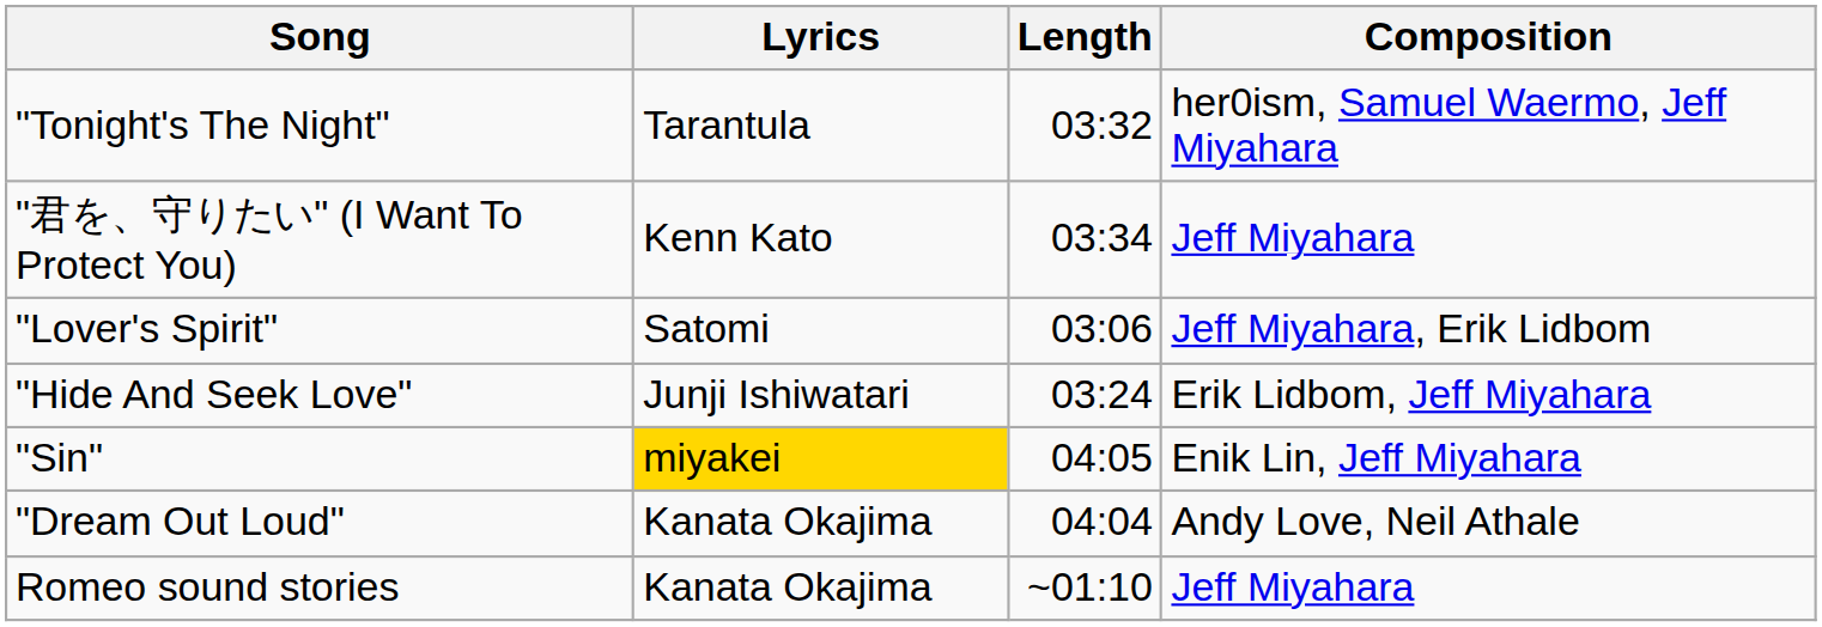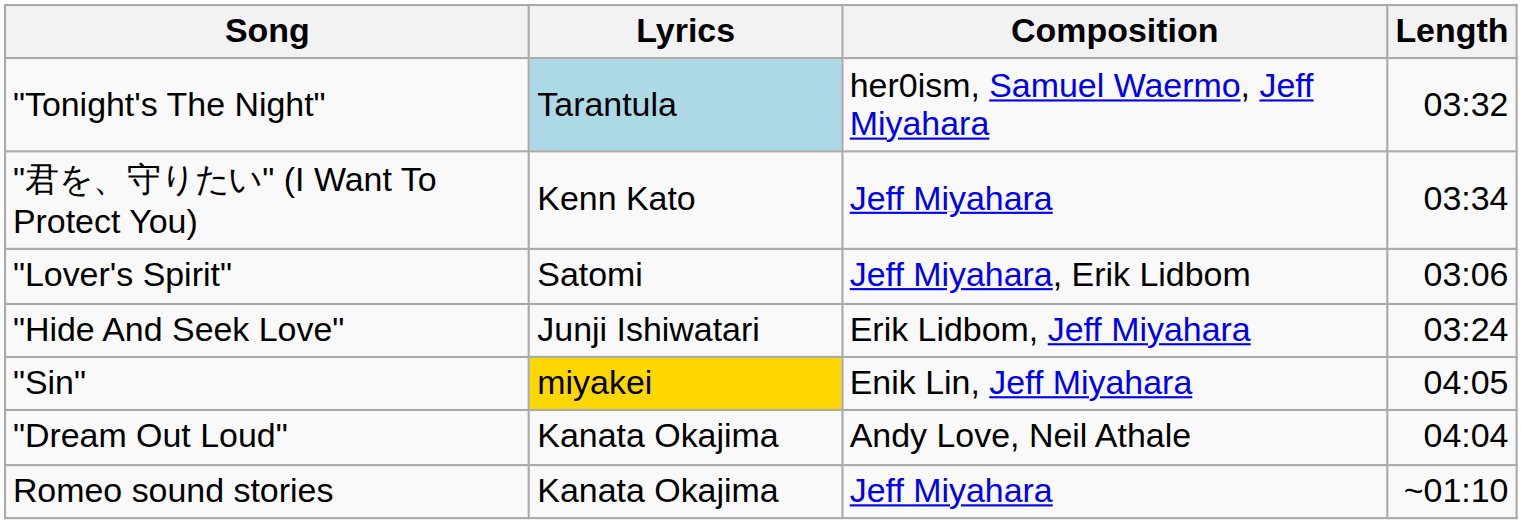 <table class="wikitable">
 <tr>
 <th style="width:240px;">Song</th>
 <th style="width:140px;">Lyrics</th>
+<th style="width:250px;">Composition</th>
 <th>Length</th>
-<th style="width:250px;">Composition</th>
 </tr>
 <tr>
 <td>"Tonight's The Night"</td>
-<td>Tarantula</td>
+<td style="background: lightblue;">Tarantula</td>
+<td>her0ism, <a href='#'>Samuel Waermo</a>, <a href='#'>Jeff Miyahara</a></td>
 <td style="text-align:right">03:32</td>
-<td>her0ism, <a href='#'>Samuel Waermo</a>, <a href='#'>Jeff Miyahara</a></td>
 </tr>
 <tr>
 <td>"君を、守りたい" (I Want To Protect You)</td>
 <td>Kenn Kato</td>
+<td><a href='#'>Jeff Miyahara</a></td>
 <td style="text-align:right">03:34</td>
-<td><a href='#'>Jeff Miyahara</a></td>
 </tr>
 <tr>
 <td>"Lover's Spirit"</td>
 <td>Satomi</td>
+<td><a href='#'>Jeff Miyahara</a>, Erik Lidbom</td>
 <td style="text-align:right">03:06</td>
-<td><a href='#'>Jeff Miyahara</a>, Erik Lidbom</td>
 </tr>
 <tr>
 <td>"Hide And Seek Love"</td>
 <td>Junji Ishiwatari</td>
+<td>Erik Lidbom, <a href='#'>Jeff Miyahara</a></td>
 <td style="text-align:right">03:24</td>
-<td>Erik Lidbom, <a href='#'>Jeff Miyahara</a></td>
 </tr>
 <tr>
 <td>"Sin"</td>
 <td style="background: gold;">miyakei</td>
+<td>Enik Lin, <a href='#'>Jeff Miyahara</a></td>
 <td style="text-align:right">04:05</td>
-<td>Enik Lin, <a href='#'>Jeff Miyahara</a></td>
 </tr>
 <tr>
 <td>"Dream Out Loud"</td>
 <td>Kanata Okajima</td>
+<td>Andy Love, Neil Athale</td>
 <td style="text-align:right">04:04</td>
-<td>Andy Love, Neil Athale</td>
 </tr>
 <tr>
 <td>Romeo sound stories</td>
 <td>Kanata Okajima</td>
+<td><a href='#'>Jeff Miyahara</a></td>
 <td style="text-align:right">~01:10</td>
-<td><a href='#'>Jeff Miyahara</a></td>
 </tr>
 </table>
